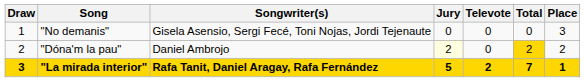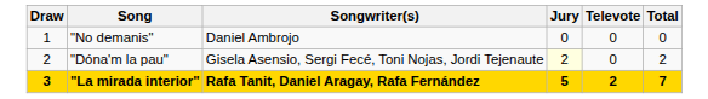 <table class="sortable wikitable" style="margin: 1em auto 1em auto; text-align:center;">
 <tr>
 <th>Draw</th>
 <th>Song</th>
 <th>Songwriter(s)</th>
 <th>Jury</th>
 <th>Televote</th>
 <th>Total</th>
-<th>Place</th>
 </tr>
 <tr>
 <td>1</td>
 <td align="left">"No demanis"</td>
-<td align="left">Gisela Asensio, Sergi Fecé, Toni Nojas, Jordi Tejenaute</td>
+<td align="left">Daniel Ambrojo</td>
 <td>0</td>
 <td>0</td>
 <td>0</td>
-<td>3</td>
 </tr>
 <tr>
 <td>2</td>
 <td align="left">"Dóna'm la pau"</td>
-<td align="left">Daniel Ambrojo</td>
+<td align="left">Gisela Asensio, Sergi Fecé, Toni Nojas, Jordi Tejenaute</td>
 <td style="background: lightyellow;">2</td>
 <td>0</td>
-<td style="background: gold;">2</td>
 <td>2</td>
 </tr>
 <tr style="font-weight:bold; background:gold;">
 <td>3</td>
 <td align="left">"La mirada interior"</td>
 <td align="left">Rafa Tanit, Daniel Aragay, Rafa Fernández</td>
 <td>5</td>
 <td>2</td>
 <td>7</td>
-<td>1</td>
 </tr>
 </table>
